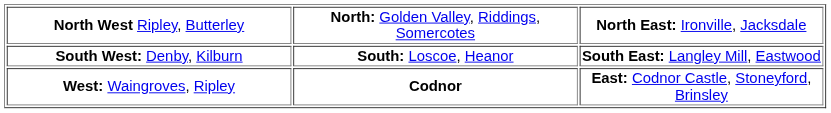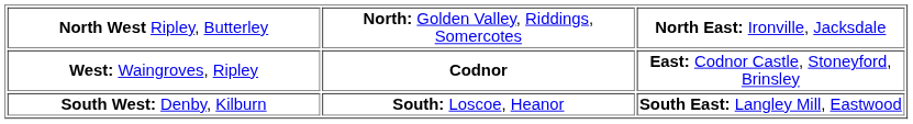 <table border ="1" align="center">
 <tr ---->
 <td width ="35%" align="center"><strong>North West</strong> <a href='#'>Ripley</a>, <a href='#'>Butterley</a></td>
 <td width ="30%" align="center"><strong>North:</strong>  <a href='#'>Golden Valley</a>, <a href='#'>Riddings</a>, <a href='#'>Somercotes</a></td>
 <td width ="35%" align="center"><strong>North East:</strong> <a href='#'>Ironville</a>, <a href='#'>Jacksdale</a></td>
 </tr>
 <tr ---->
+<td width ="10%" align="center"><strong>West:</strong> <a href='#'>Waingroves</a>, <a href='#'>Ripley</a></td>
+<td width ="35%" align="center"><strong>Codnor</strong></td>
+<td width ="30%" align="center"><strong>East:</strong>  <a href='#'>Codnor Castle</a>, <a href='#'>Stoneyford</a>, <a href='#'>Brinsley</a></td>
+</tr>
+<tr ---->
 <td width ="35%" align="center"><strong>South West:</strong> <a href='#'>Denby</a>, <a href='#'>Kilburn</a></td>
 <td width ="30%" align="center"><strong>South:</strong> <a href='#'>Loscoe</a>, <a href='#'>Heanor</a></td>
 <td width ="35%" align="center"><strong>South East:</strong> <a href='#'>Langley Mill</a>, <a href='#'>Eastwood</a></td>
 </tr>
-<tr ---->
-<td width ="10%" align="center"><strong>West:</strong> <a href='#'>Waingroves</a>, <a href='#'>Ripley</a></td>
-<td width ="35%" align="center"><strong>Codnor</strong></td>
-<td width ="30%" align="center"><strong>East:</strong>  <a href='#'>Codnor Castle</a>, <a href='#'>Stoneyford</a>, <a href='#'>Brinsley</a></td>
-</tr>
 </table>
